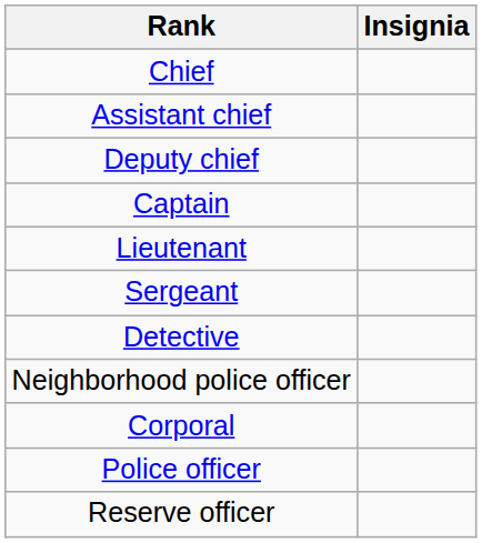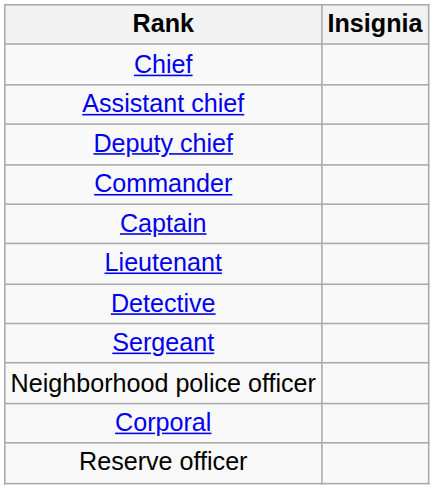 <table border="1" cellspacing="0" cellpadding="5" style="border-collapse:collapse;" class="wikitable">
 <tr>
 <th>Rank</th>
 <th>Insignia</th>
 </tr>
 <tr>
 <td align="center"><a href='#'>Chief</a></td>
 <td align="center"></td>
 </tr>
 <tr>
 <td align="center"><a href='#'>Assistant chief</a></td>
 <td align="center"></td>
 </tr>
 <tr>
 <td align="center"><a href='#'>Deputy chief</a></td>
 <td align="center"></td>
 </tr>
 <tr>
+<td align="center"><a href='#'>Commander</a></td>
+<td align="center"></td>
+</tr>
+<tr>
 <td align="center"><a href='#'>Captain</a></td>
 <td align="center"></td>
 </tr>
 <tr>
 <td align="center"><a href='#'>Lieutenant</a></td>
 <td align="center"></td>
 </tr>
 <tr>
-<td align="center"><a href='#'>Sergeant</a></td>
+<td align="center"><a href='#'>Detective</a></td>
 <td align="center"></td>
 </tr>
 <tr>
-<td align="center"><a href='#'>Detective</a></td>
+<td align="center"><a href='#'>Sergeant</a></td>
 <td align="center"></td>
 </tr>
 <tr>
 <td align="center">Neighborhood police officer</td>
 <td align="center"></td>
 </tr>
 <tr>
 <td align="center"><a href='#'>Corporal</a></td>
 <td align="center"></td>
 </tr>
 <tr>
-<td align="center"><a href='#'>Police officer</a></td>
-<td align="center"></td>
-</tr>
-<tr>
 <td align="center">Reserve officer</td>
 <td align="center"></td>
 </tr>
 </table>
